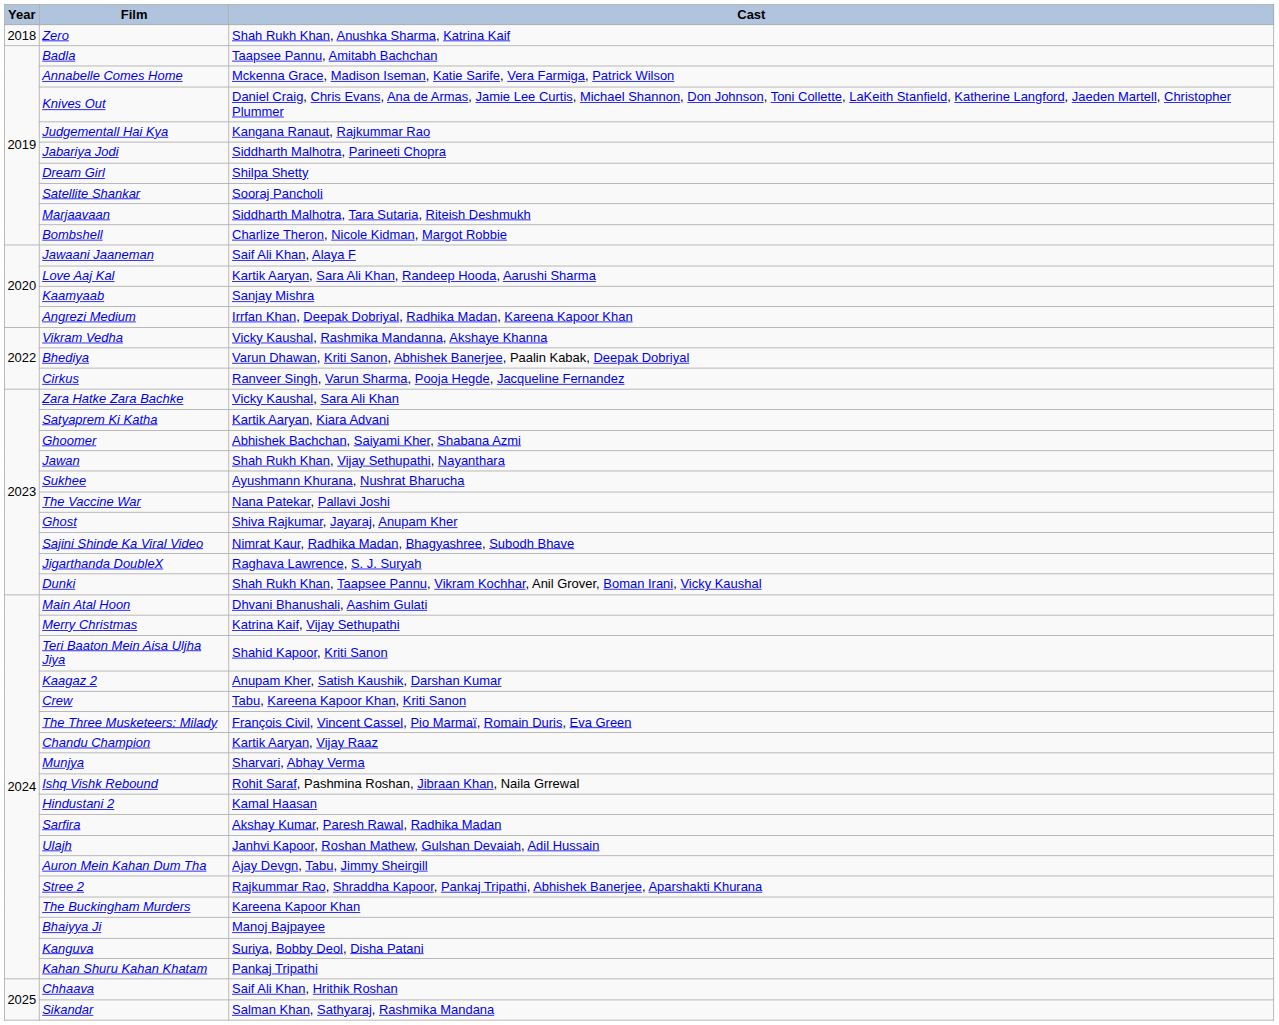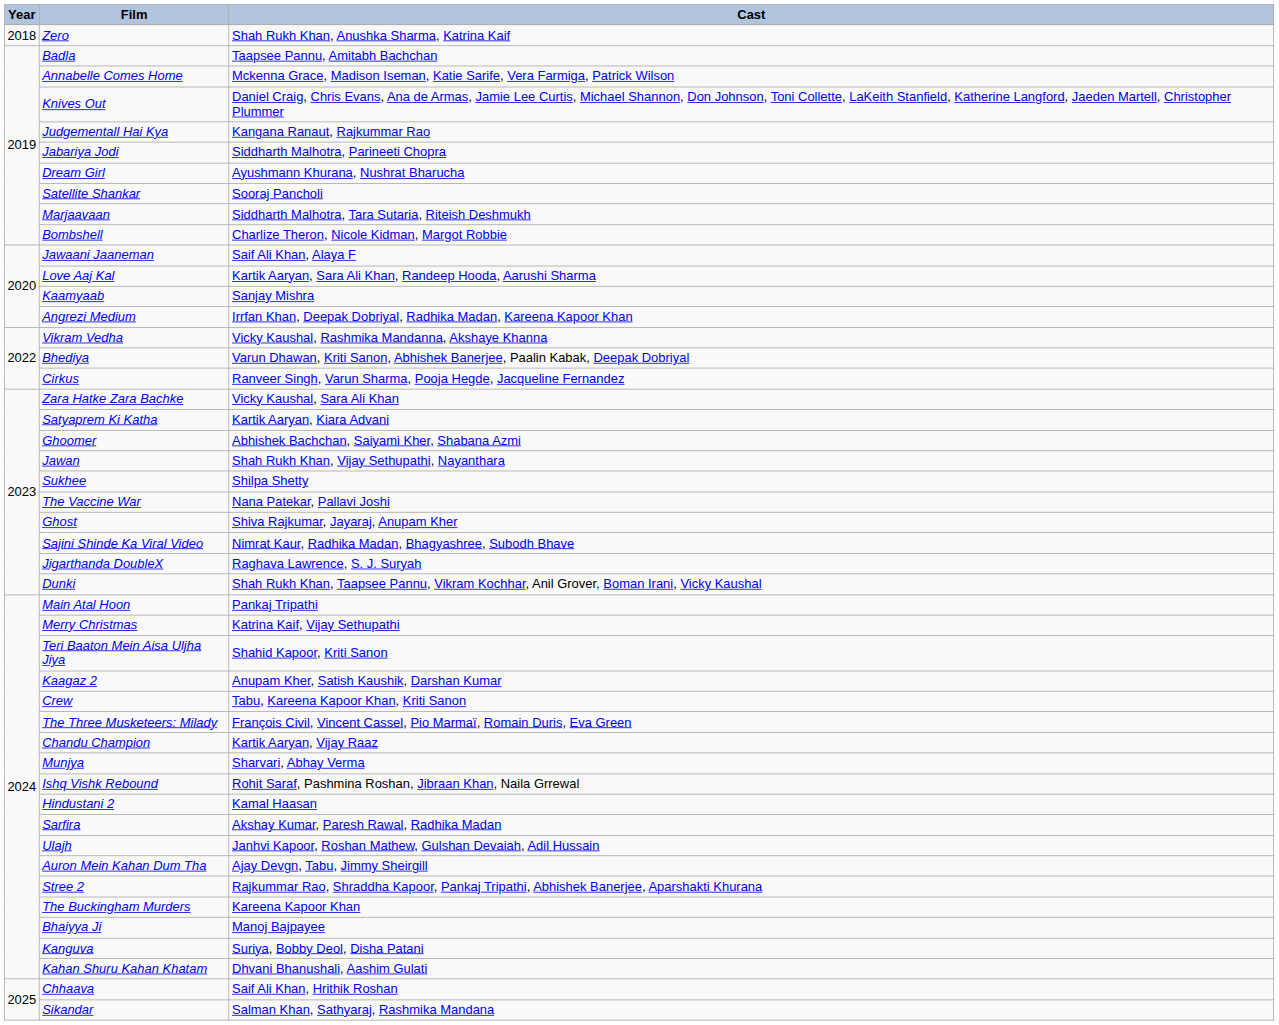 <table class="wikitable">
 <tr style="text-align:center;">
 <th style="background:#B0C4DE;">Year</th>
 <th style="background:#B0C4DE;">Film</th>
 <th style="background:#B0C4DE;">Cast</th>
 </tr>
 <tr>
 <td>2018</td>
 <td><em><a href='#'>Zero</a></em></td>
 <td><a href='#'>Shah Rukh Khan</a>, <a href='#'>Anushka Sharma</a>, <a href='#'>Katrina Kaif</a></td>
 </tr>
 <tr>
 <td rowspan="9">2019</td>
 <td><em><a href='#'>Badla</a></em></td>
 <td><a href='#'>Taapsee Pannu</a>, <a href='#'>Amitabh Bachchan</a></td>
 </tr>
 <tr>
 <td><em><a href='#'>Annabelle Comes Home</a></em></td>
 <td><a href='#'>Mckenna Grace</a>, <a href='#'>Madison Iseman</a>, <a href='#'>Katie Sarife</a>, <a href='#'>Vera Farmiga</a>, <a href='#'>Patrick Wilson</a></td>
 </tr>
 <tr>
 <td><em><a href='#'>Knives Out</a></em></td>
 <td><a href='#'>Daniel Craig</a>, <a href='#'>Chris Evans</a>, <a href='#'>Ana de Armas</a>, <a href='#'>Jamie Lee Curtis</a>, <a href='#'>Michael Shannon</a>, <a href='#'>Don Johnson</a>, <a href='#'>Toni Collette</a>, <a href='#'>LaKeith Stanfield</a>, <a href='#'>Katherine Langford</a>, <a href='#'>Jaeden Martell</a>, <a href='#'>Christopher Plummer</a></td>
 </tr>
 <tr>
 <td><em><a href='#'>Judgementall Hai Kya</a></em></td>
 <td><a href='#'>Kangana Ranaut</a>, <a href='#'>Rajkummar Rao</a></td>
 </tr>
 <tr>
 <td><em><a href='#'>Jabariya Jodi</a></em></td>
 <td><a href='#'>Siddharth Malhotra</a>, <a href='#'>Parineeti Chopra</a></td>
 </tr>
 <tr>
 <td><em><a href='#'>Dream Girl</a></em></td>
-<td><a href='#'>Shilpa Shetty</a></td>
+<td><a href='#'>Ayushmann Khurana</a>, <a href='#'>Nushrat Bharucha</a></td>
 </tr>
 <tr>
 <td><em><a href='#'>Satellite Shankar</a></em></td>
 <td><a href='#'>Sooraj Pancholi</a></td>
 </tr>
 <tr>
 <td><em><a href='#'>Marjaavaan</a></em></td>
 <td><a href='#'>Siddharth Malhotra</a>, <a href='#'>Tara Sutaria</a>, <a href='#'>Riteish Deshmukh</a></td>
 </tr>
 <tr>
 <td><em><a href='#'>Bombshell</a></em></td>
 <td><a href='#'>Charlize Theron</a>, <a href='#'>Nicole Kidman</a>, <a href='#'>Margot Robbie</a></td>
 </tr>
 <tr>
 <td rowspan="4">2020</td>
 <td><em><a href='#'>Jawaani Jaaneman</a></em></td>
 <td><a href='#'>Saif Ali Khan</a>, <a href='#'>Alaya F</a></td>
 </tr>
 <tr>
 <td><em><a href='#'>Love Aaj Kal</a></em></td>
 <td><a href='#'>Kartik Aaryan</a>, <a href='#'>Sara Ali Khan</a>, <a href='#'>Randeep Hooda</a>, <a href='#'>Aarushi Sharma</a></td>
 </tr>
 <tr>
 <td><em><a href='#'>Kaamyaab</a></em></td>
 <td><a href='#'>Sanjay Mishra</a></td>
 </tr>
 <tr>
 <td><em><a href='#'>Angrezi Medium</a></em></td>
 <td><a href='#'>Irrfan Khan</a>, <a href='#'>Deepak Dobriyal</a>, <a href='#'>Radhika Madan</a>, <a href='#'>Kareena Kapoor Khan</a></td>
 </tr>
 <tr>
 <td rowspan="3">2022</td>
 <td><em><a href='#'>Vikram Vedha</a></em></td>
 <td><a href='#'>Vicky Kaushal</a>, <a href='#'>Rashmika Mandanna</a>, <a href='#'>Akshaye Khanna</a></td>
 </tr>
 <tr>
 <td><em><a href='#'>Bhediya</a></em></td>
 <td><a href='#'>Varun Dhawan</a>, <a href='#'>Kriti Sanon</a>, <a href='#'>Abhishek Banerjee</a>, Paalin Kabak, <a href='#'>Deepak Dobriyal</a></td>
 </tr>
 <tr>
 <td><em><a href='#'>Cirkus</a></em></td>
 <td><a href='#'>Ranveer Singh</a>, <a href='#'>Varun Sharma</a>, <a href='#'>Pooja Hegde</a>, <a href='#'>Jacqueline Fernandez</a></td>
 </tr>
 <tr>
 <td rowspan="10">2023</td>
 <td><em><a href='#'>Zara Hatke Zara Bachke</a></em></td>
 <td><a href='#'>Vicky Kaushal</a>, <a href='#'>Sara Ali Khan</a></td>
 </tr>
 <tr>
 <td><em><a href='#'>Satyaprem Ki Katha</a></em></td>
 <td><a href='#'>Kartik Aaryan</a>, <a href='#'>Kiara Advani</a></td>
 </tr>
 <tr>
 <td><em><a href='#'>Ghoomer</a></em></td>
 <td><a href='#'>Abhishek Bachchan</a>, <a href='#'>Saiyami Kher</a>, <a href='#'>Shabana Azmi</a></td>
 </tr>
 <tr>
 <td><em><a href='#'>Jawan</a></em></td>
 <td><a href='#'>Shah Rukh Khan</a>, <a href='#'>Vijay Sethupathi</a>, <a href='#'>Nayanthara</a></td>
 </tr>
 <tr>
 <td><em><a href='#'>Sukhee</a></em></td>
-<td><a href='#'>Ayushmann Khurana</a>, <a href='#'>Nushrat Bharucha</a></td>
+<td><a href='#'>Shilpa Shetty</a></td>
 </tr>
 <tr>
 <td><em><a href='#'>The Vaccine War</a></em></td>
 <td><a href='#'>Nana Patekar</a>, <a href='#'>Pallavi Joshi</a></td>
 </tr>
 <tr>
 <td><em><a href='#'>Ghost</a></em></td>
 <td><a href='#'>Shiva Rajkumar</a>, <a href='#'>Jayaraj</a>, <a href='#'>Anupam Kher</a></td>
 </tr>
 <tr>
 <td><em><a href='#'>Sajini Shinde Ka Viral Video</a></em></td>
 <td><a href='#'>Nimrat Kaur</a>, <a href='#'>Radhika Madan</a>, <a href='#'>Bhagyashree</a>, <a href='#'>Subodh Bhave</a></td>
 </tr>
 <tr>
 <td><em><a href='#'>Jigarthanda DoubleX</a></em></td>
 <td><a href='#'>Raghava Lawrence</a>, <a href='#'>S. J. Suryah</a></td>
 </tr>
 <tr>
 <td><em><a href='#'>Dunki</a></em></td>
 <td><a href='#'>Shah Rukh Khan</a>, <a href='#'>Taapsee Pannu</a>, <a href='#'>Vikram Kochhar</a>, Anil Grover, <a href='#'>Boman Irani</a>, <a href='#'>Vicky Kaushal</a></td>
 </tr>
 <tr>
 <td rowspan="18">2024</td>
 <td><em><a href='#'>Main Atal Hoon</a></em></td>
-<td><a href='#'>Dhvani Bhanushali</a>, <a href='#'>Aashim Gulati</a></td>
+<td><a href='#'>Pankaj Tripathi</a></td>
 </tr>
 <tr>
 <td><em><a href='#'>Merry Christmas</a></em></td>
 <td><a href='#'>Katrina Kaif</a>, <a href='#'>Vijay Sethupathi</a></td>
 </tr>
 <tr>
 <td><em><a href='#'>Teri Baaton Mein Aisa Uljha Jiya</a></em></td>
 <td><a href='#'>Shahid Kapoor</a>, <a href='#'>Kriti Sanon</a></td>
 </tr>
 <tr>
 <td><em><a href='#'>Kaagaz 2</a></em></td>
 <td><a href='#'>Anupam Kher</a>, <a href='#'>Satish Kaushik</a>, <a href='#'>Darshan Kumar</a></td>
 </tr>
 <tr>
 <td><em><a href='#'>Crew</a></em></td>
 <td><a href='#'>Tabu</a>, <a href='#'>Kareena Kapoor Khan</a>, <a href='#'>Kriti Sanon</a></td>
 </tr>
 <tr>
 <td><em><a href='#'>The Three Musketeers: Milady</a></em></td>
 <td><a href='#'>François Civil</a>, <a href='#'>Vincent Cassel</a>, <a href='#'>Pio Marmaï</a>, <a href='#'>Romain Duris</a>, <a href='#'>Eva Green</a></td>
 </tr>
 <tr>
 <td><em><a href='#'>Chandu Champion</a></em></td>
 <td><a href='#'>Kartik Aaryan</a>, <a href='#'>Vijay Raaz</a></td>
 </tr>
 <tr>
 <td><em><a href='#'>Munjya</a></em></td>
 <td><a href='#'>Sharvari</a>, <a href='#'>Abhay Verma</a></td>
 </tr>
 <tr>
 <td><em><a href='#'>Ishq Vishk Rebound</a></em></td>
 <td><a href='#'>Rohit Saraf</a>, Pashmina Roshan, <a href='#'>Jibraan Khan</a>, Naila Grrewal</td>
 </tr>
 <tr>
 <td><em><a href='#'>Hindustani 2</a></em></td>
 <td><a href='#'>Kamal Haasan</a></td>
 </tr>
 <tr>
 <td><em><a href='#'>Sarfira</a></em></td>
 <td><a href='#'>Akshay Kumar</a>, <a href='#'>Paresh Rawal</a>, <a href='#'>Radhika Madan</a></td>
 </tr>
 <tr>
 <td><em><a href='#'>Ulajh</a></em></td>
 <td><a href='#'>Janhvi Kapoor</a>, <a href='#'>Roshan Mathew</a>, <a href='#'>Gulshan Devaiah</a>, <a href='#'>Adil Hussain</a></td>
 </tr>
 <tr>
 <td><em><a href='#'>Auron Mein Kahan Dum Tha</a></em></td>
 <td><a href='#'>Ajay Devgn</a>, <a href='#'>Tabu</a>, <a href='#'>Jimmy Sheirgill</a></td>
 </tr>
 <tr>
 <td><em><a href='#'>Stree 2</a></em></td>
 <td><a href='#'>Rajkummar Rao</a>, <a href='#'>Shraddha Kapoor</a>, <a href='#'>Pankaj Tripathi</a>, <a href='#'>Abhishek Banerjee</a>, <a href='#'>Aparshakti Khurana</a></td>
 </tr>
 <tr>
 <td><em><a href='#'>The Buckingham Murders</a></em></td>
 <td><a href='#'>Kareena Kapoor Khan</a></td>
 </tr>
 <tr>
 <td><em><a href='#'>Bhaiyya Ji</a></em></td>
 <td><a href='#'>Manoj Bajpayee</a></td>
 </tr>
 <tr>
 <td><em><a href='#'>Kanguva</a></em></td>
 <td><a href='#'>Suriya</a>, <a href='#'>Bobby Deol</a>, <a href='#'>Disha Patani</a></td>
 </tr>
 <tr>
 <td><em><a href='#'>Kahan Shuru Kahan Khatam</a></em></td>
-<td><a href='#'>Pankaj Tripathi</a></td>
+<td><a href='#'>Dhvani Bhanushali</a>, <a href='#'>Aashim Gulati</a></td>
 </tr>
 <tr>
 <td rowspan="2">2025</td>
 <td><em><a href='#'>Chhaava</a></em></td>
 <td><a href='#'>Saif Ali Khan</a>, <a href='#'>Hrithik Roshan</a></td>
 </tr>
 <tr>
 <td><em><a href='#'>Sikandar</a></em></td>
 <td><a href='#'>Salman Khan</a>, <a href='#'>Sathyaraj</a>, <a href='#'>Rashmika Mandana</a></td>
 </tr>
 </table>
